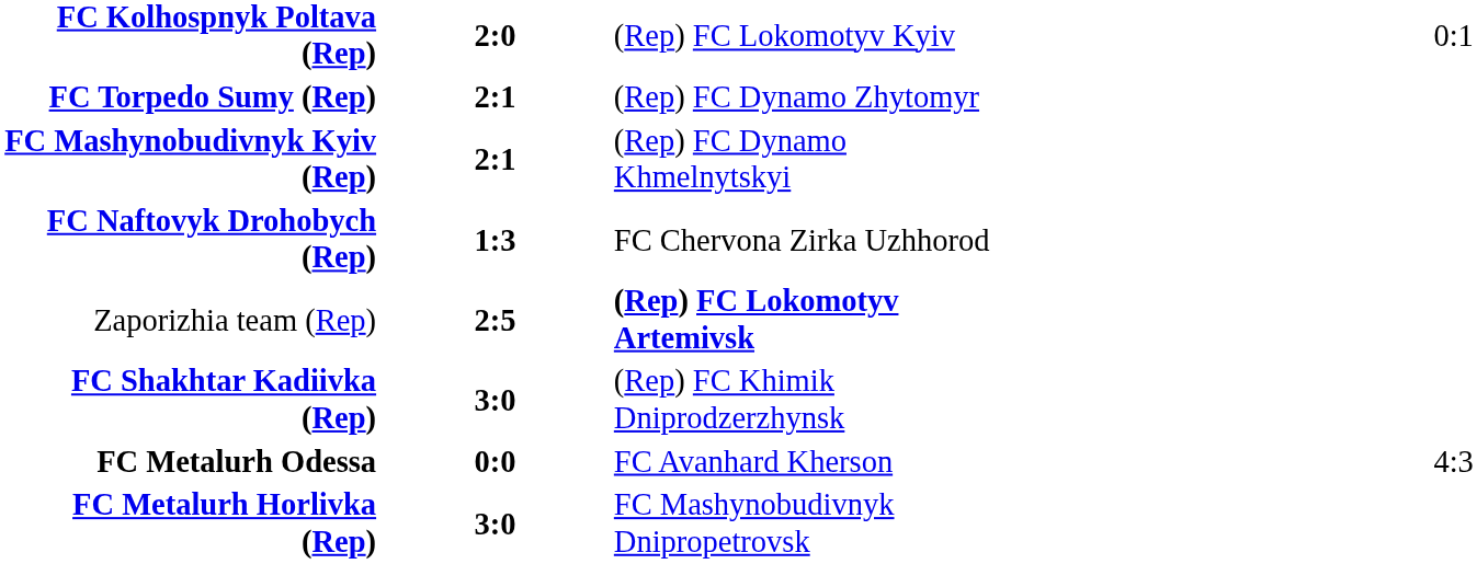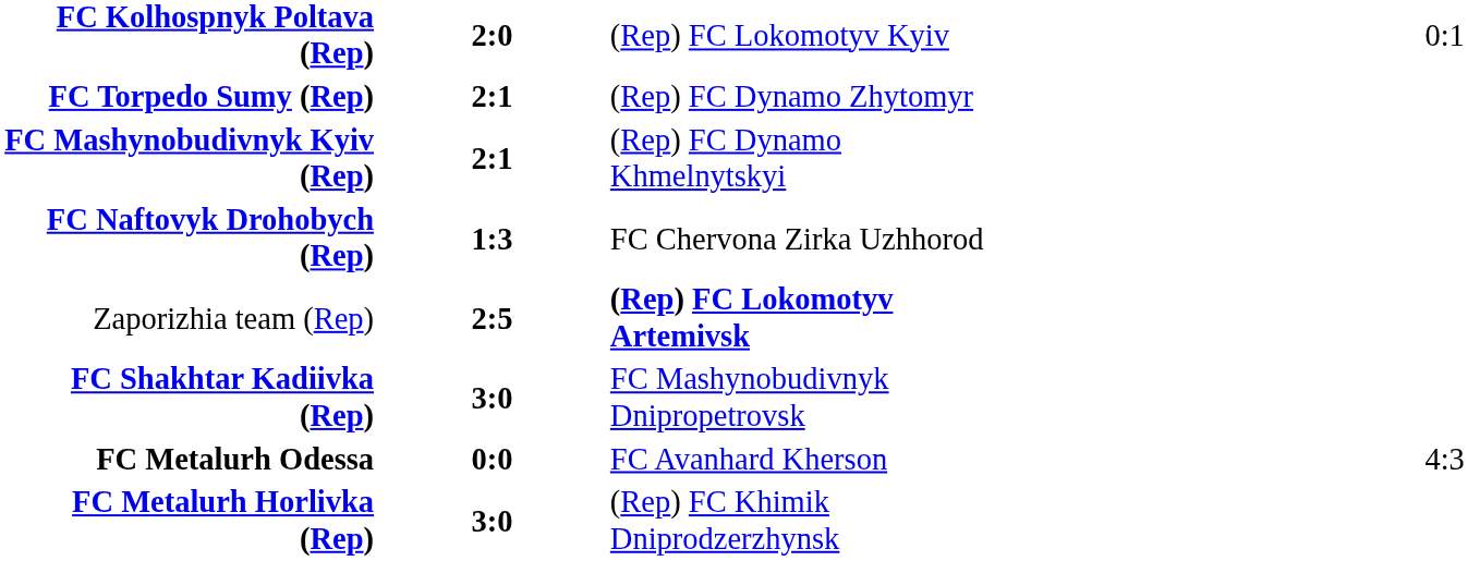 <table width=100% cellspacing=1>
 <tr>
 <th width=20%></th>
 <th width=12%></th>
 <th width=20%></th>
 <th></th>
 </tr>
 <tr style=font-size:90%>
 <td align=right><strong><a href='#'>FC Kolhospnyk Poltava</a> (<a href='#'>Rep</a>)</strong></td>
 <td align=center><strong>2:0</strong></td>
 <td>(<a href='#'>Rep</a>) <a href='#'>FC Lokomotyv Kyiv</a></td>
 <td align=center>0:1 </td>
 </tr>
 <tr style=font-size:90%>
 <td align=right><strong><a href='#'>FC Torpedo Sumy</a> (<a href='#'>Rep</a>)</strong></td>
 <td align=center><strong>2:1</strong></td>
 <td>(<a href='#'>Rep</a>) <a href='#'>FC Dynamo Zhytomyr</a></td>
 <td align=center></td>
 </tr>
 <tr style=font-size:90%>
 <td align=right><strong><a href='#'>FC Mashynobudivnyk Kyiv</a> (<a href='#'>Rep</a>)</strong></td>
 <td align=center><strong>2:1</strong></td>
 <td>(<a href='#'>Rep</a>) <a href='#'>FC Dynamo Khmelnytskyi</a></td>
 <td align=center></td>
 </tr>
 <tr style=font-size:90%>
 <td align=right><strong><a href='#'>FC Naftovyk Drohobych</a> (<a href='#'>Rep</a>)</strong></td>
 <td align=center><strong>1:3</strong></td>
 <td>FC Chervona Zirka Uzhhorod</td>
 <td align=center></td>
 </tr>
 <tr style=font-size:90%>
 <td align=right>Zaporizhia team (<a href='#'>Rep</a>)</td>
 <td align=center><strong>2:5</strong></td>
 <td><strong>(<a href='#'>Rep</a>) <a href='#'>FC Lokomotyv Artemivsk</a></strong></td>
 <td align=center></td>
 </tr>
 <tr style=font-size:90%>
 <td align=right><strong><a href='#'>FC Shakhtar Kadiivka</a> (<a href='#'>Rep</a>)</strong></td>
 <td align=center><strong>3:0</strong></td>
-<td>(<a href='#'>Rep</a>) <a href='#'>FC Khimik Dniprodzerzhynsk</a></td>
+<td><a href='#'>FC Mashynobudivnyk Dnipropetrovsk</a></td>
 <td align=center></td>
 </tr>
 <tr style=font-size:90%>
 <td align=right><strong>FC Metalurh Odessa</strong></td>
 <td align=center><strong>0:0</strong></td>
 <td><a href='#'>FC Avanhard Kherson</a></td>
 <td align=center>4:3 </td>
 </tr>
 <tr style=font-size:90%>
 <td align=right><strong><a href='#'>FC Metalurh Horlivka</a> (<a href='#'>Rep</a>)</strong></td>
 <td align=center><strong>3:0</strong></td>
-<td><a href='#'>FC Mashynobudivnyk Dnipropetrovsk</a></td>
+<td>(<a href='#'>Rep</a>) <a href='#'>FC Khimik Dniprodzerzhynsk</a></td>
 <td align=center></td>
 </tr>
 </table>
